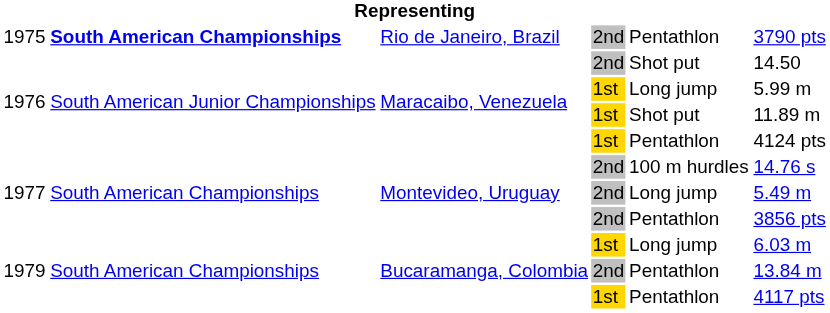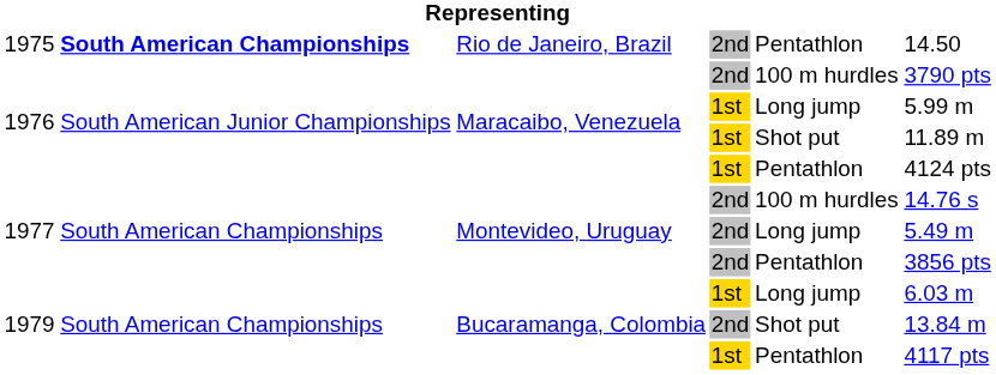 <table>
 <tr>
 <th colspan="6">Representing </th>
 </tr>
 <tr>
 <td>1975</td>
 <td><strong><a href='#'>South American Championships</a></strong></td>
 <td><a href='#'>Rio de Janeiro, Brazil</a></td>
 <td bgcolor=silver>2nd</td>
 <td>Pentathlon</td>
-<td><a href='#'>3790 pts</a></td>
+<td>14.50</td>
 </tr>
 <tr>
 <td rowspan=4>1976</td>
 <td rowspan=4><a href='#'>South American Junior Championships</a></td>
 <td rowspan=4><a href='#'>Maracaibo, Venezuela</a></td>
 <td bgcolor=silver>2nd</td>
-<td>Shot put</td>
-<td>14.50</td>
+<td>100 m hurdles</td>
+<td><a href='#'>3790 pts</a></td>
 </tr>
 <tr>
 <td bgcolor=gold>1st</td>
 <td>Long jump</td>
 <td>5.99 m</td>
 </tr>
 <tr>
 <td bgcolor=gold>1st</td>
 <td>Shot put</td>
 <td>11.89 m</td>
 </tr>
 <tr>
 <td bgcolor=gold>1st</td>
 <td>Pentathlon</td>
 <td>4124 pts</td>
 </tr>
 <tr>
 <td rowspan=3>1977</td>
 <td rowspan=3><a href='#'>South American Championships</a></td>
 <td rowspan=3><a href='#'>Montevideo, Uruguay</a></td>
 <td bgcolor=silver>2nd</td>
 <td>100 m hurdles</td>
 <td><a href='#'>14.76 s</a></td>
 </tr>
 <tr>
 <td bgcolor=silver>2nd</td>
 <td>Long jump</td>
 <td><a href='#'>5.49 m</a></td>
 </tr>
 <tr>
 <td bgcolor=silver>2nd</td>
 <td>Pentathlon</td>
 <td><a href='#'>3856 pts</a></td>
 </tr>
 <tr>
 <td rowspan=3>1979</td>
 <td rowspan=3><a href='#'>South American Championships</a></td>
 <td rowspan=3><a href='#'>Bucaramanga, Colombia</a></td>
 <td bgcolor=gold>1st</td>
 <td>Long jump</td>
 <td><a href='#'>6.03 m</a></td>
 </tr>
 <tr>
 <td bgcolor=silver>2nd</td>
-<td>Pentathlon</td>
+<td>Shot put</td>
 <td><a href='#'>13.84 m</a></td>
 </tr>
 <tr>
 <td bgcolor=gold>1st</td>
 <td>Pentathlon</td>
 <td><a href='#'>4117 pts</a></td>
 </tr>
 </table>
